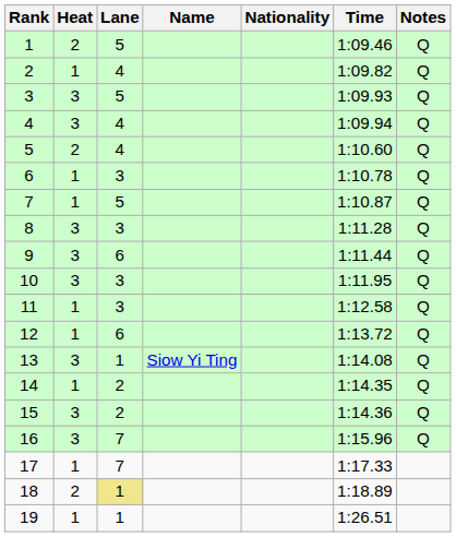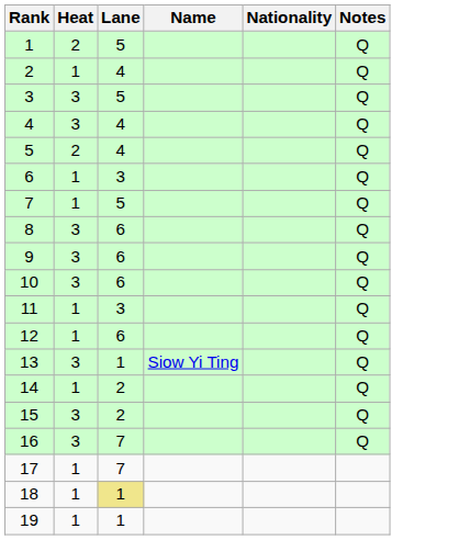 <table class="wikitable sortable" style="text-align:center">
 <tr>
 <th>Rank</th>
 <th>Heat</th>
 <th>Lane</th>
 <th>Name</th>
 <th>Nationality</th>
-<th>Time</th>
 <th>Notes</th>
 </tr>
 <tr bgcolor=ccffcc>
 <td>1</td>
 <td>2</td>
 <td>5</td>
 <td align=left></td>
 <td align=left></td>
-<td>1:09.46</td>
 <td>Q</td>
 </tr>
 <tr bgcolor=ccffcc>
 <td>2</td>
 <td>1</td>
 <td>4</td>
 <td align=left></td>
 <td align=left></td>
-<td>1:09.82</td>
 <td>Q</td>
 </tr>
 <tr bgcolor=ccffcc>
 <td>3</td>
 <td>3</td>
 <td>5</td>
 <td align=left></td>
 <td align=left></td>
-<td>1:09.93</td>
 <td>Q</td>
 </tr>
 <tr bgcolor=ccffcc>
 <td>4</td>
 <td>3</td>
 <td>4</td>
 <td align=left></td>
 <td align=left></td>
-<td>1:09.94</td>
 <td>Q</td>
 </tr>
 <tr bgcolor=ccffcc>
 <td>5</td>
 <td>2</td>
 <td>4</td>
 <td align=left></td>
 <td align=left></td>
-<td>1:10.60</td>
 <td>Q</td>
 </tr>
 <tr bgcolor=ccffcc>
 <td>6</td>
 <td>1</td>
 <td>3</td>
 <td align=left></td>
 <td align=left></td>
-<td>1:10.78</td>
 <td>Q</td>
 </tr>
 <tr bgcolor=ccffcc>
 <td>7</td>
 <td>1</td>
 <td>5</td>
 <td align=left></td>
 <td align=left></td>
-<td>1:10.87</td>
 <td>Q</td>
 </tr>
 <tr bgcolor=ccffcc>
 <td>8</td>
 <td>3</td>
-<td>3</td>
+<td>6</td>
 <td align=left></td>
 <td align=left></td>
-<td>1:11.28</td>
 <td>Q</td>
 </tr>
 <tr bgcolor=ccffcc>
 <td>9</td>
 <td>3</td>
 <td>6</td>
 <td align=left></td>
 <td align=left></td>
-<td>1:11.44</td>
 <td>Q</td>
 </tr>
 <tr bgcolor=ccffcc>
 <td>10</td>
 <td>3</td>
-<td>3</td>
+<td>6</td>
 <td align=left></td>
 <td align=left></td>
-<td>1:11.95</td>
 <td>Q</td>
 </tr>
 <tr bgcolor=ccffcc>
 <td>11</td>
 <td>1</td>
 <td>3</td>
 <td align=left></td>
 <td align=left></td>
-<td>1:12.58</td>
 <td>Q</td>
 </tr>
 <tr bgcolor=ccffcc>
 <td>12</td>
 <td>1</td>
 <td>6</td>
 <td align=left></td>
 <td align=left></td>
-<td>1:13.72</td>
 <td>Q</td>
 </tr>
 <tr bgcolor=ccffcc>
 <td>13</td>
 <td>3</td>
 <td>1</td>
 <td align=left><a href='#'>Siow Yi Ting</a></td>
 <td align=left></td>
-<td>1:14.08</td>
 <td>Q</td>
 </tr>
 <tr bgcolor=ccffcc>
 <td>14</td>
 <td>1</td>
 <td>2</td>
 <td align=left></td>
 <td align=left></td>
-<td>1:14.35</td>
 <td>Q</td>
 </tr>
 <tr bgcolor=ccffcc>
 <td>15</td>
 <td>3</td>
 <td>2</td>
 <td align=left></td>
 <td align=left></td>
-<td>1:14.36</td>
 <td>Q</td>
 </tr>
 <tr bgcolor=ccffcc>
 <td>16</td>
 <td>3</td>
 <td>7</td>
 <td align=left></td>
 <td align=left></td>
-<td>1:15.96</td>
 <td>Q</td>
 </tr>
 <tr>
 <td>17</td>
 <td>1</td>
 <td>7</td>
 <td align=left></td>
 <td align=left></td>
-<td>1:17.33</td>
 <td></td>
 </tr>
 <tr>
 <td>18</td>
-<td>2</td>
+<td>1</td>
 <td style="background: khaki;">1</td>
 <td align=left></td>
 <td align=left></td>
-<td>1:18.89</td>
 <td></td>
 </tr>
 <tr>
 <td>19</td>
 <td>1</td>
 <td>1</td>
 <td align=left></td>
 <td align=left></td>
-<td>1:26.51</td>
 <td></td>
 </tr>
 </table>
